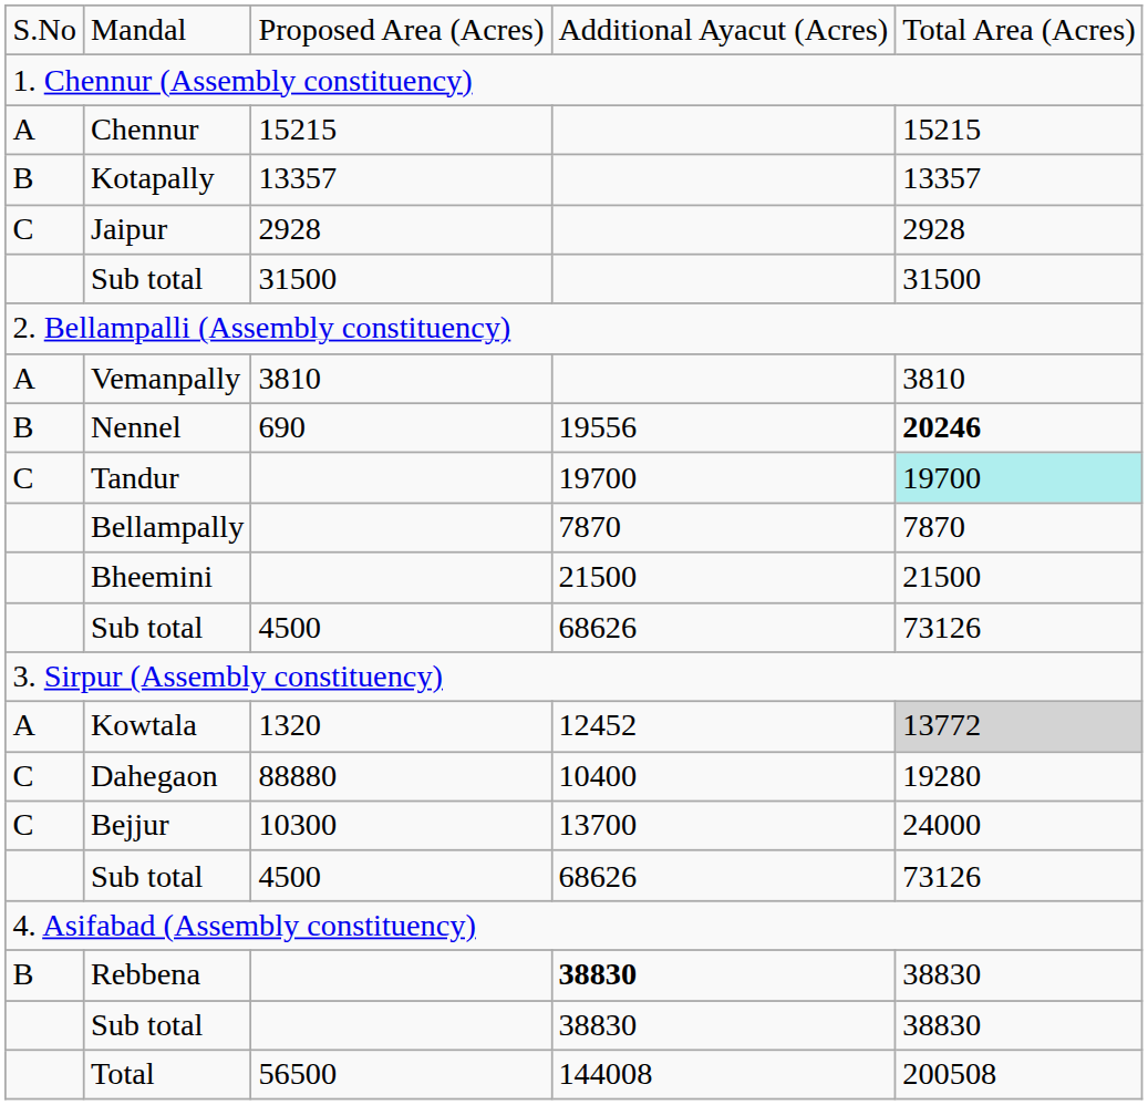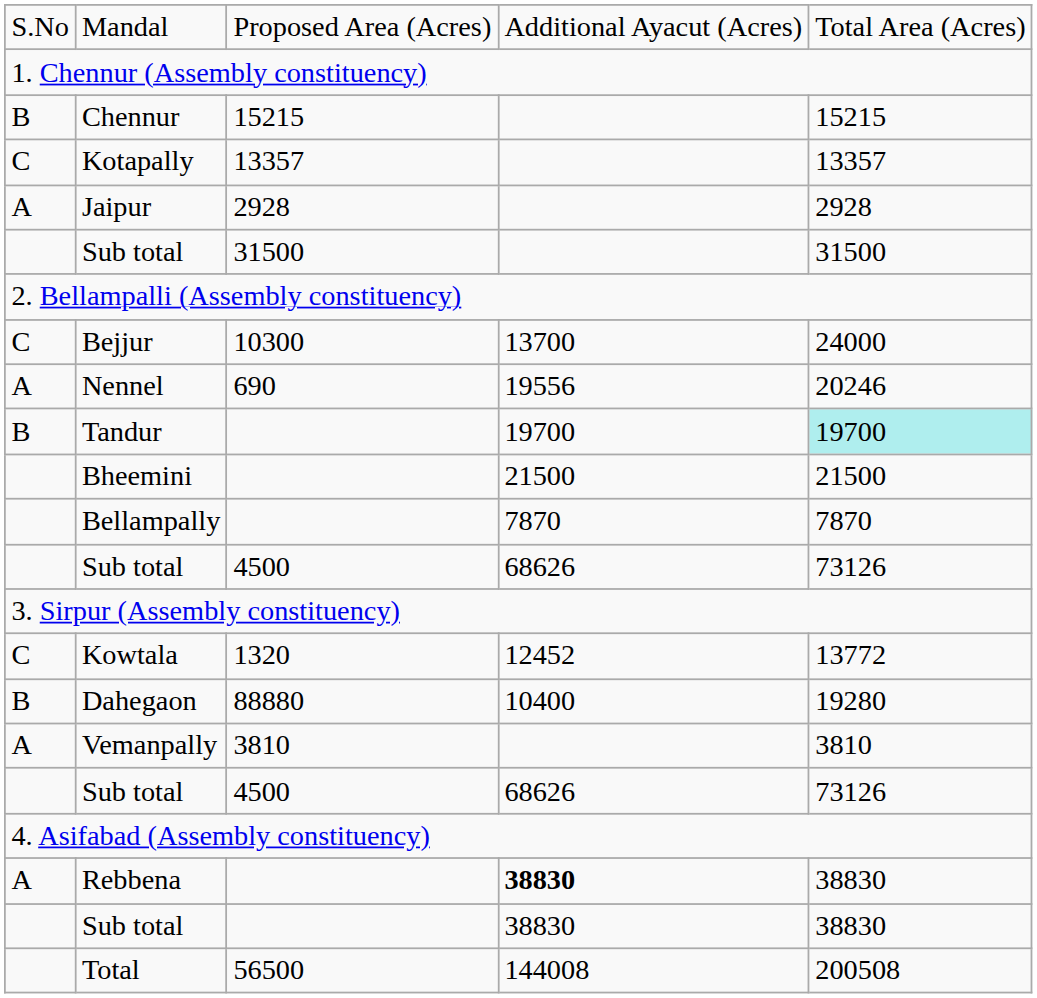 <table class="wikitable sortable">
 <tr>
 <td>S.No</td>
 <td>Mandal</td>
 <td>Proposed Area (Acres)</td>
 <td>Additional Ayacut (Acres)</td>
 <td>Total Area (Acres)</td>
 </tr>
 <tr>
 <td colspan="5" rowspan="1">1. <a href='#'>Chennur (Assembly constituency)</a></td>
 </tr>
 <tr>
-<td>A</td>
+<td>B</td>
 <td>Chennur</td>
 <td>15215</td>
 <td></td>
 <td>15215</td>
 </tr>
 <tr>
-<td>B</td>
+<td>C</td>
 <td>Kotapally</td>
 <td>13357</td>
 <td></td>
 <td>13357</td>
 </tr>
 <tr>
-<td>C</td>
+<td>A</td>
 <td>Jaipur</td>
 <td>2928</td>
 <td></td>
 <td>2928</td>
 </tr>
 <tr>
 <td></td>
 <td>Sub total</td>
 <td>31500</td>
 <td></td>
 <td>31500</td>
 </tr>
 <tr>
 <td colspan="5" rowspan="1">2. <a href='#'>Bellampalli (Assembly constituency)</a></td>
 </tr>
 <tr>
+<td>C</td>
+<td>Bejjur</td>
+<td>10300</td>
+<td>13700</td>
+<td>24000</td>
+</tr>
+<tr>
 <td>A</td>
-<td>Vemanpally</td>
-<td>3810</td>
-<td></td>
-<td>3810</td>
+<td>Nennel</td>
+<td>690</td>
+<td>19556</td>
+<td>20246</td>
 </tr>
 <tr>
 <td>B</td>
-<td>Nennel</td>
-<td>690</td>
-<td>19556</td>
-<td><strong>20246</strong></td>
-</tr>
-<tr>
-<td>C</td>
 <td>Tandur</td>
 <td></td>
 <td>19700</td>
 <td style="background: paleturquoise;">19700</td>
 </tr>
 <tr>
 <td></td>
+<td>Bheemini</td>
+<td></td>
+<td>21500</td>
+<td>21500</td>
+</tr>
+<tr>
+<td></td>
 <td>Bellampally</td>
 <td></td>
 <td>7870</td>
 <td>7870</td>
-</tr>
-<tr>
-<td></td>
-<td>Bheemini</td>
-<td></td>
-<td>21500</td>
-<td>21500</td>
 </tr>
 <tr>
 <td></td>
 <td>Sub total</td>
 <td>4500</td>
 <td>68626</td>
 <td>73126</td>
 </tr>
 <tr>
 <td colspan="5" rowspan="1">3. <a href='#'>Sirpur (Assembly constituency)</a></td>
 </tr>
 <tr>
-<td>A</td>
+<td>C</td>
 <td>Kowtala</td>
 <td>1320</td>
 <td>12452</td>
-<td style="background: lightgrey;">13772</td>
+<td>13772</td>
 </tr>
 <tr>
-<td>C</td>
+<td>B</td>
 <td>Dahegaon</td>
 <td>88880</td>
 <td>10400</td>
 <td>19280</td>
 </tr>
 <tr>
-<td>C</td>
-<td>Bejjur</td>
-<td>10300</td>
-<td>13700</td>
-<td>24000</td>
+<td>A</td>
+<td>Vemanpally</td>
+<td>3810</td>
+<td></td>
+<td>3810</td>
 </tr>
 <tr>
 <td></td>
 <td>Sub total</td>
 <td>4500</td>
 <td>68626</td>
 <td>73126</td>
 </tr>
 <tr>
 <td colspan="5" rowspan="1">4. <a href='#'>Asifabad (Assembly constituency)</a></td>
 </tr>
 <tr>
-<td>B</td>
+<td>A</td>
 <td>Rebbena</td>
 <td></td>
 <td><strong>38830</strong></td>
 <td>38830</td>
 </tr>
 <tr>
 <td></td>
 <td>Sub total</td>
 <td></td>
 <td>38830</td>
 <td>38830</td>
 </tr>
 <tr>
 <td></td>
 <td>Total</td>
 <td>56500</td>
 <td>144008</td>
 <td>200508</td>
 </tr>
 </table>
